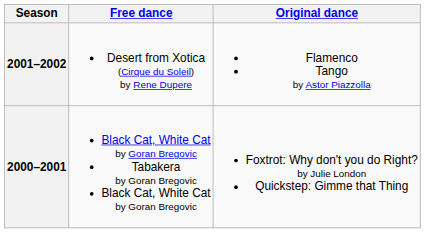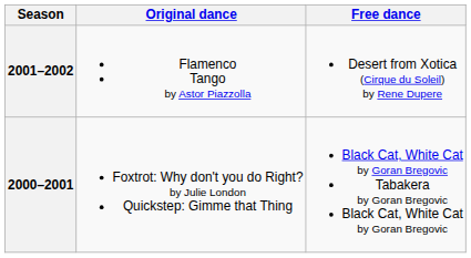 <table class=wikitable style=text-align:center>
 <tr>
 <th>Season</th>
+<th><a href='#'>Original dance</a></th>
 <th><a href='#'>Free dance</a></th>
-<th><a href='#'>Original dance</a></th>
 </tr>
 <tr>
 <th>2001–2002 <br> </th>
+<td><br><ul><li>Flamenco</li><li>Tango <br><small> by <a href='#'>Astor Piazzolla</a> </small></li></ul></td>
 <td><br><ul><li>Desert from Xotica <br><small> (<a href='#'>Cirque du Soleil</a>) <br> by <a href='#'>Rene Dupere</a> </small></li></ul></td>
-<td><br><ul><li>Flamenco</li><li>Tango <br><small> by <a href='#'>Astor Piazzolla</a> </small></li></ul></td>
 </tr>
 <tr>
 <th>2000–2001 <br> </th>
+<td><br><ul><li>Foxtrot: Why don't you do Right? <br><small> by Julie London </small></li><li>Quickstep: Gimme that Thing</li></ul></td>
 <td><br><ul><li><a href='#'>Black Cat, White Cat</a> <br><small> by <a href='#'>Goran Bregovic</a> </small></li><li>Tabakera <br><small> by Goran Bregovic </small></li><li>Black Cat, White Cat <br><small> by Goran Bregovic </small></li></ul></td>
-<td><br><ul><li>Foxtrot: Why don't you do Right? <br><small> by Julie London </small></li><li>Quickstep: Gimme that Thing</li></ul></td>
 </tr>
 </table>
